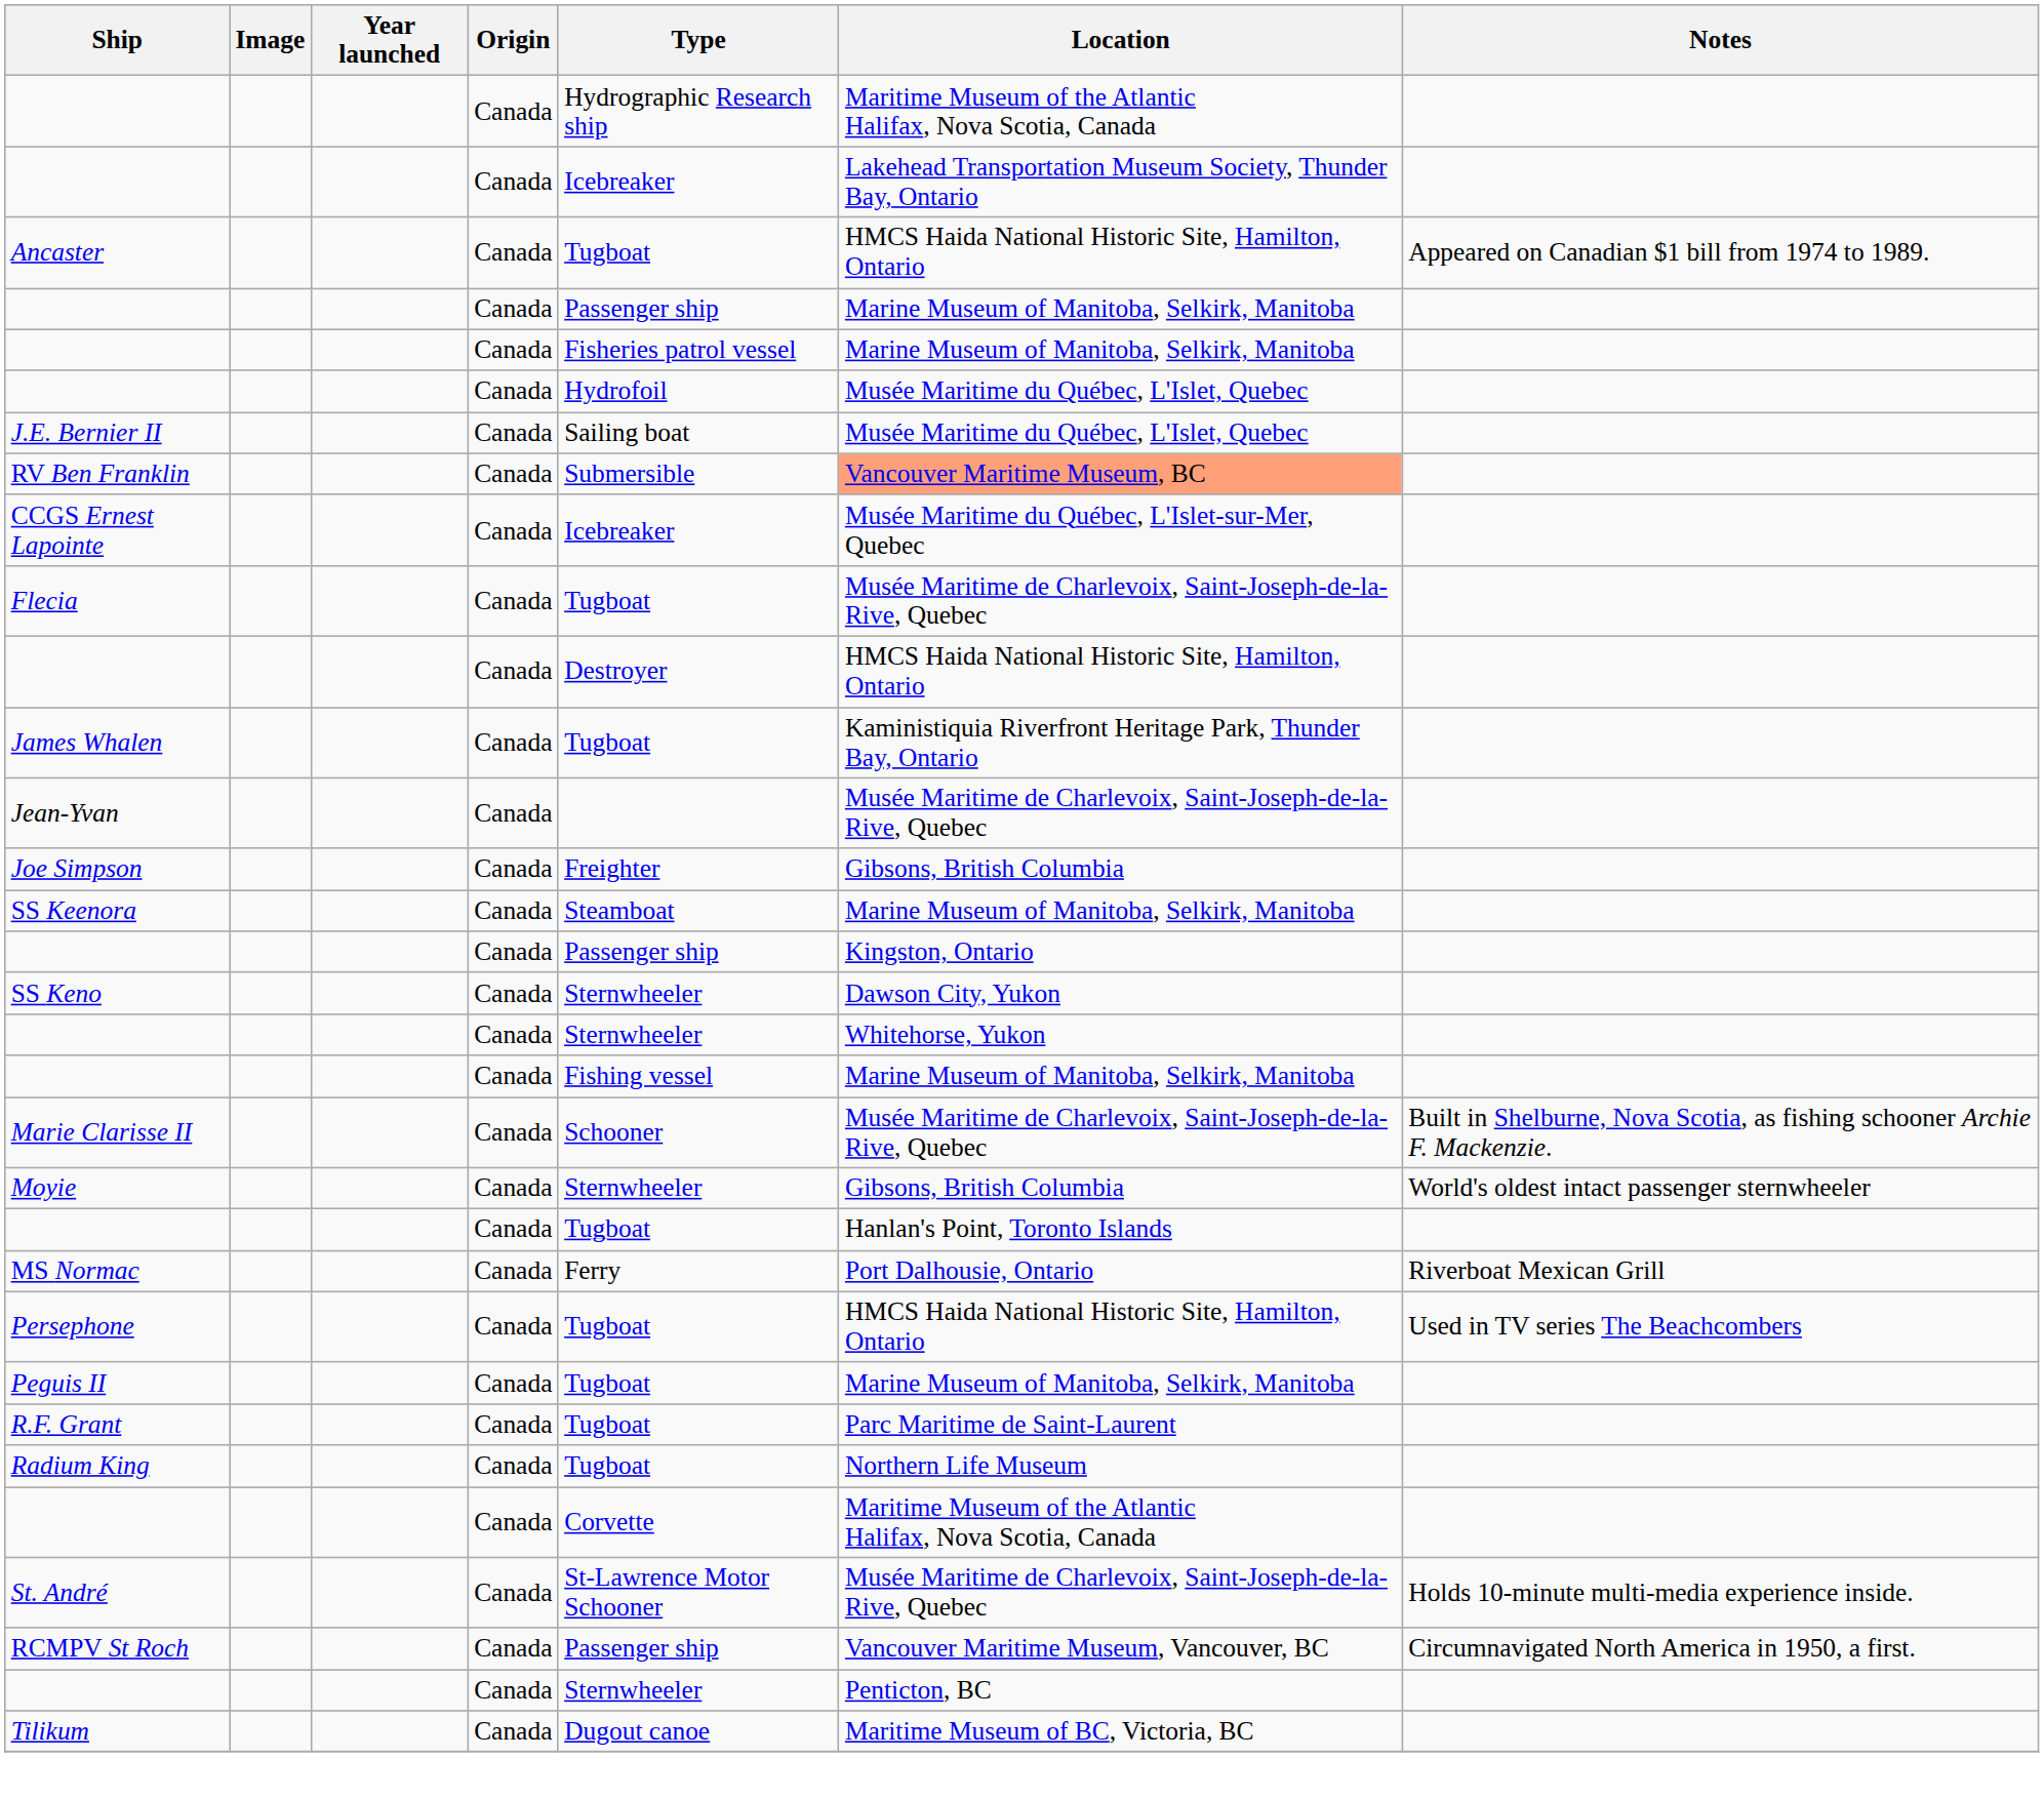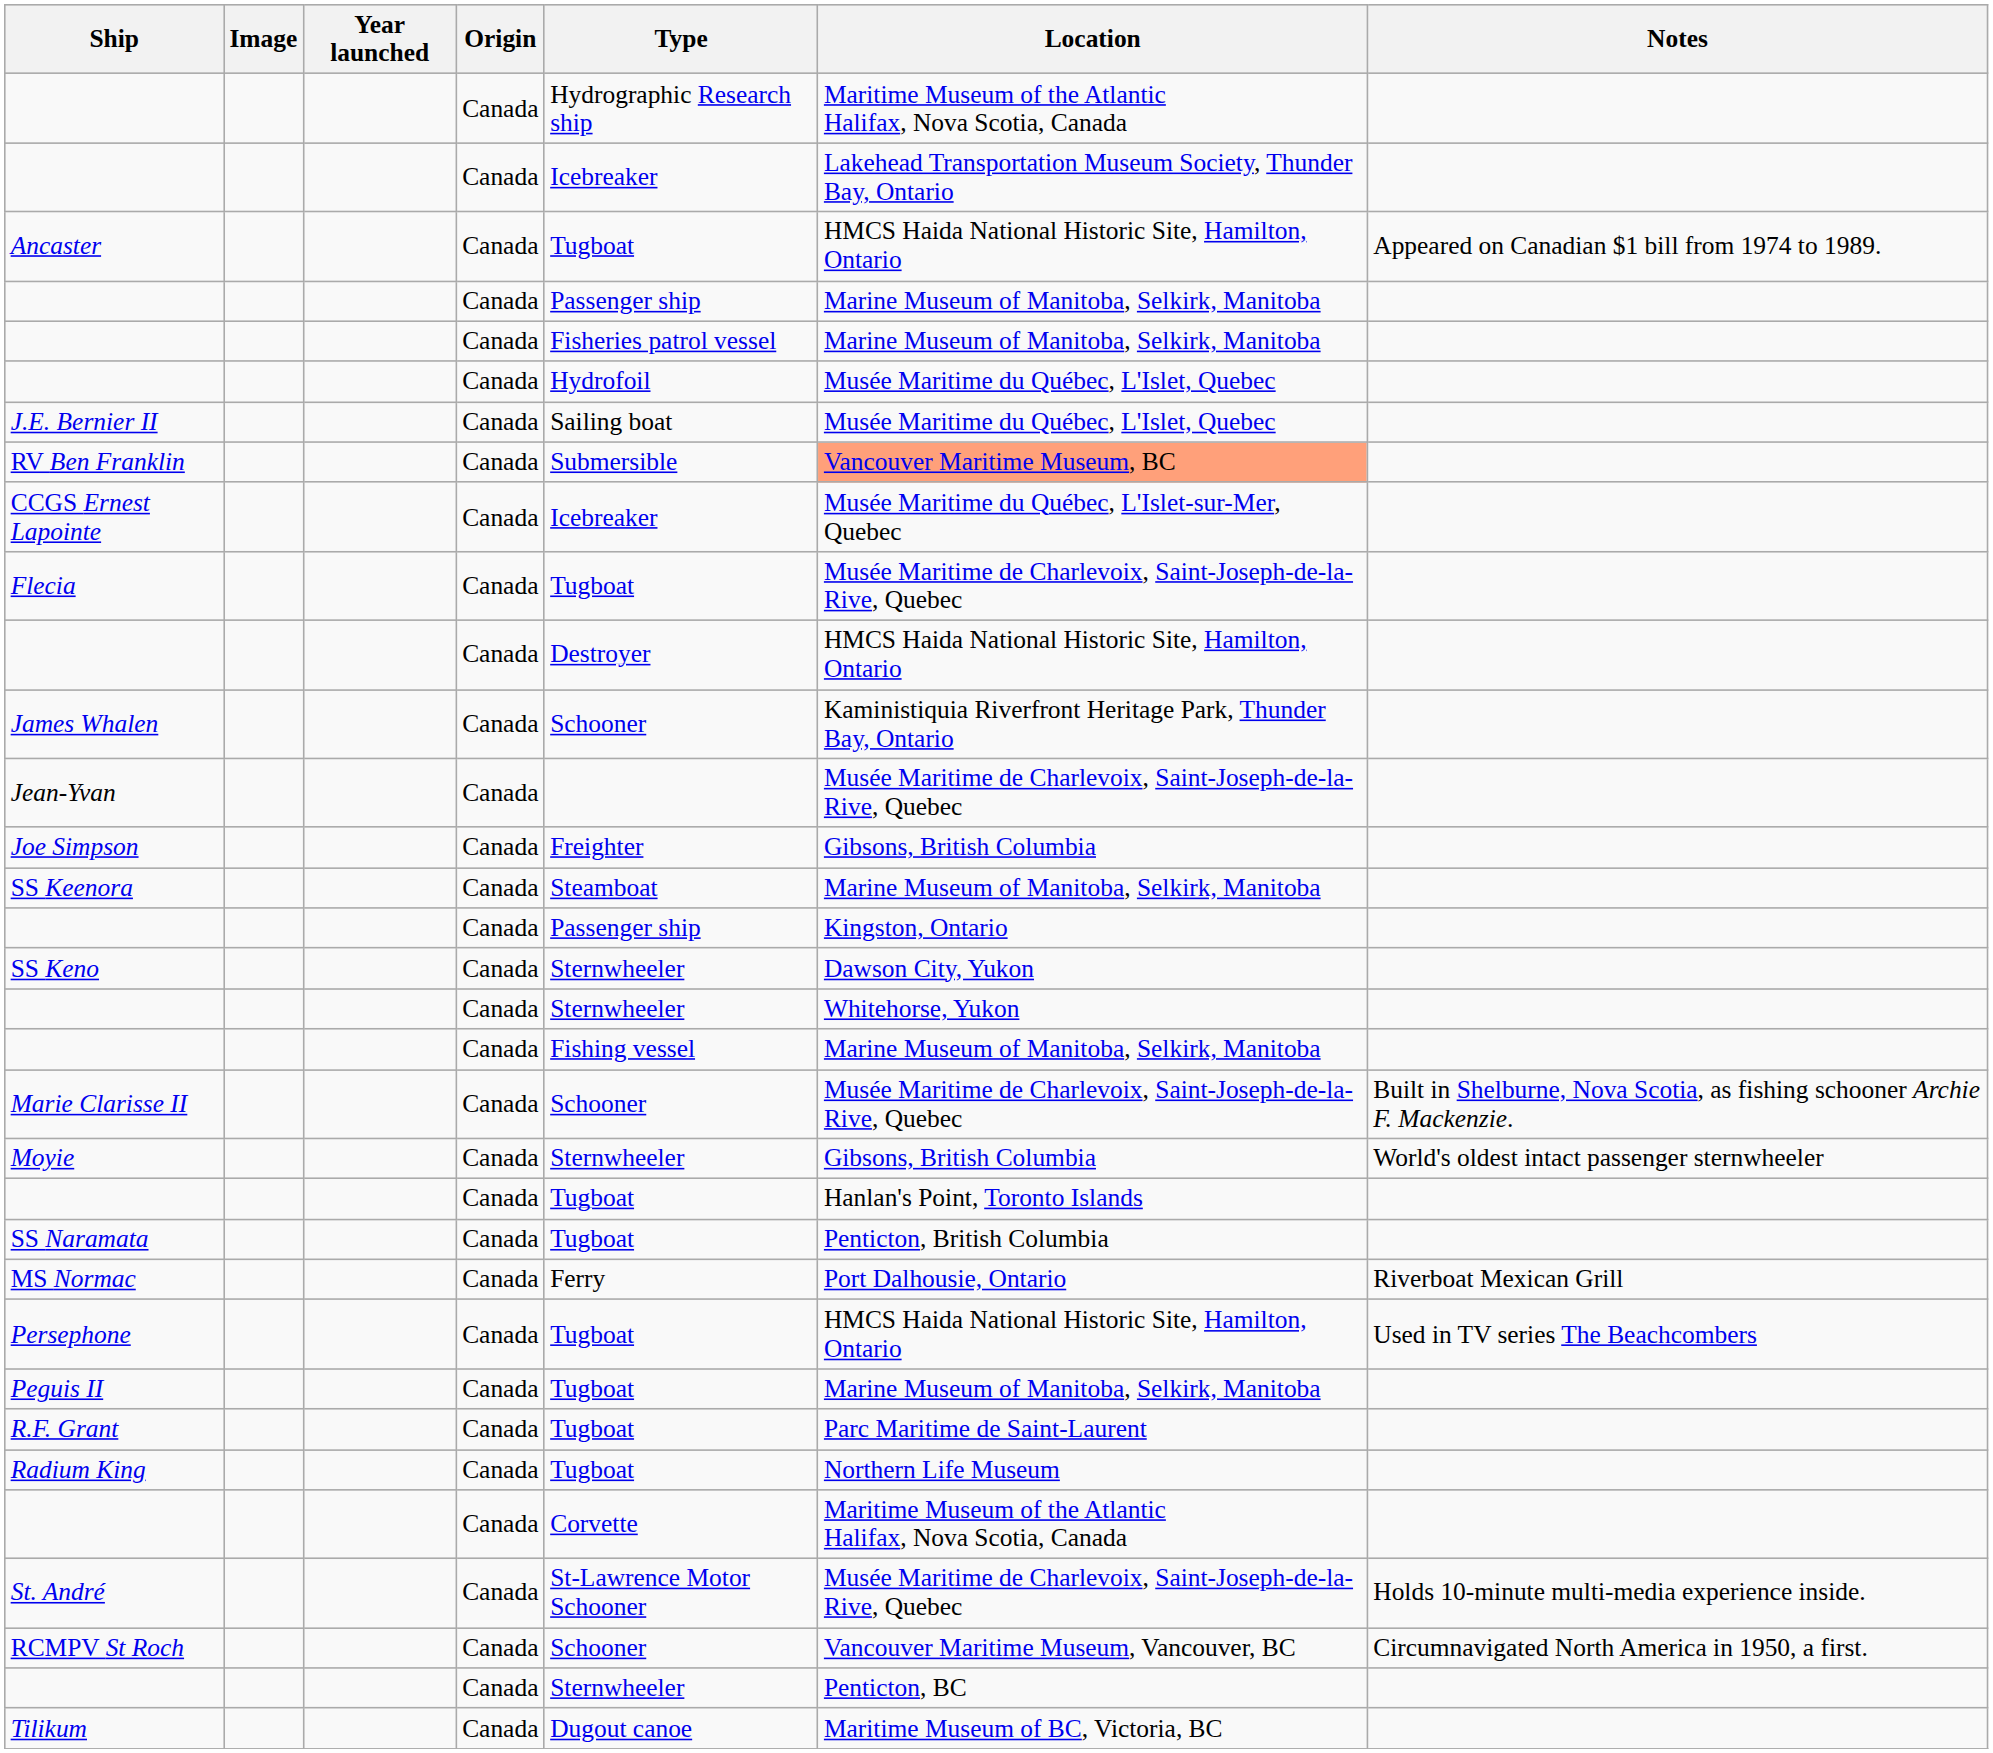 <table class="wikitable sortable">
 <tr>
 <th>Ship</th>
 <th>Image</th>
 <th>Year launched</th>
 <th>Origin</th>
 <th>Type</th>
 <th>Location</th>
 <th>Notes</th>
 </tr>
 <tr>
 <td data-sort-value=Acadia></td>
 <td></td>
 <td></td>
 <td> Canada</td>
 <td>Hydrographic <a href='#'>Research ship</a></td>
 <td><a href='#'>Maritime Museum of the Atlantic</a><br><a href='#'>Halifax</a>, Nova Scotia, Canada<br></td>
 <td></td>
 </tr>
 <tr>
 <td data-sort-value=Alexander Henry></td>
 <td></td>
 <td></td>
 <td> Canada</td>
 <td><a href='#'>Icebreaker</a></td>
 <td><a href='#'>Lakehead Transportation Museum Society</a>, <a href='#'>Thunder Bay, Ontario</a><br></td>
 <td></td>
 </tr>
 <tr>
 <td data-sort-value=Ancaster><a href='#'><em>Ancaster</em></a></td>
 <td></td>
 <td></td>
 <td> Canada</td>
 <td><a href='#'>Tugboat</a></td>
 <td>HMCS Haida National Historic Site, <a href='#'>Hamilton, Ontario</a><br></td>
 <td>Appeared on Canadian $1 bill from 1974 to 1989.</td>
 </tr>
 <tr>
 <td data-sort-value=Chickama II></td>
 <td></td>
 <td></td>
 <td> Canada</td>
 <td><a href='#'>Passenger ship</a></td>
 <td><a href='#'>Marine Museum of Manitoba</a>, <a href='#'>Selkirk, Manitoba</a><br></td>
 <td></td>
 </tr>
 <tr>
 <td data-sort-value=Bradbury></td>
 <td></td>
 <td></td>
 <td> Canada</td>
 <td><a href='#'>Fisheries patrol vessel</a></td>
 <td><a href='#'>Marine Museum of Manitoba</a>, <a href='#'>Selkirk, Manitoba</a><br></td>
 <td></td>
 </tr>
 <tr>
 <td data-sort-value=Bras d'Or></td>
 <td></td>
 <td></td>
 <td> Canada</td>
 <td><a href='#'>Hydrofoil</a></td>
 <td><a href='#'>Musée Maritime du Québec</a>, <a href='#'>L'Islet, Quebec</a><br></td>
 <td></td>
 </tr>
 <tr>
 <td data-sort-value=J.E. Bernier II><em><a href='#'>J.E. Bernier II</a></em></td>
 <td></td>
 <td></td>
 <td> Canada</td>
 <td>Sailing boat</td>
 <td><a href='#'>Musée Maritime du Québec</a>, <a href='#'>L'Islet, Quebec</a><br></td>
 <td></td>
 </tr>
 <tr>
 <td data-sort-value=Ben Franklin><a href='#'>RV <em>Ben Franklin</em></a></td>
 <td></td>
 <td></td>
 <td> Canada</td>
 <td><a href='#'>Submersible</a></td>
 <td style="background: lightsalmon;"><a href='#'>Vancouver Maritime Museum</a>, BC<br></td>
 <td></td>
 </tr>
 <tr>
 <td data-sort-value=Ernest Lapointe><a href='#'>CCGS <em>Ernest Lapointe</em></a></td>
 <td></td>
 <td></td>
 <td> Canada</td>
 <td><a href='#'>Icebreaker</a></td>
 <td><a href='#'>Musée Maritime du Québec</a>, <a href='#'>L'Islet-sur-Mer</a>, Quebec<br></td>
 <td></td>
 </tr>
 <tr>
 <td data-sort-value=Flecia><em><a href='#'>Flecia</a></em></td>
 <td></td>
 <td></td>
 <td> Canada</td>
 <td><a href='#'>Tugboat</a></td>
 <td><a href='#'>Musée Maritime de Charlevoix</a>, <a href='#'>Saint-Joseph-de-la-Rive</a>, Quebec<br></td>
 <td></td>
 </tr>
 <tr>
 <td data-sort-value=Haida></td>
 <td></td>
 <td></td>
 <td> Canada</td>
 <td><a href='#'>Destroyer</a></td>
 <td>HMCS Haida National Historic Site, <a href='#'>Hamilton, Ontario</a><br></td>
 <td></td>
 </tr>
 <tr>
 <td data-sort-value=James Whalen><em><a href='#'>James Whalen</a></em></td>
 <td></td>
 <td></td>
 <td> Canada</td>
-<td><a href='#'>Tugboat</a></td>
+<td><a href='#'>Schooner</a></td>
 <td>Kaministiquia Riverfront Heritage Park, <a href='#'>Thunder Bay, Ontario</a><br></td>
 <td></td>
 </tr>
 <tr>
 <td data-sort-value=Jean-Yvan><em>Jean-Yvan</em></td>
 <td></td>
 <td></td>
 <td> Canada</td>
 <td></td>
 <td><a href='#'>Musée Maritime de Charlevoix</a>, <a href='#'>Saint-Joseph-de-la-Rive</a>, Quebec<br></td>
 <td></td>
 </tr>
 <tr>
 <td data-sort-value=Joe Simpson><a href='#'><em>Joe Simpson</em></a></td>
 <td></td>
 <td></td>
 <td> Canada</td>
 <td><a href='#'>Freighter</a></td>
 <td><a href='#'>Gibsons, British Columbia</a><br></td>
 <td></td>
 </tr>
 <tr>
 <td data-sort-value=Keenora><a href='#'>SS <em>Keenora</em></a></td>
 <td></td>
 <td></td>
 <td> Canada</td>
 <td><a href='#'>Steamboat</a></td>
 <td><a href='#'>Marine Museum of Manitoba</a>, <a href='#'>Selkirk, Manitoba</a><br></td>
 <td></td>
 </tr>
 <tr>
 <td data-sort-value=Keewatin></td>
 <td></td>
 <td></td>
 <td> Canada</td>
 <td><a href='#'>Passenger ship</a></td>
 <td><a href='#'>Kingston, Ontario</a><br></td>
 <td></td>
 </tr>
 <tr>
 <td data-sort-value=Keno><a href='#'>SS <em>Keno</em></a></td>
 <td></td>
 <td></td>
 <td> Canada</td>
 <td><a href='#'>Sternwheeler</a></td>
 <td><a href='#'>Dawson City, Yukon</a><br></td>
 <td></td>
 </tr>
 <tr>
 <td data-sort-value=Klondike></td>
 <td></td>
 <td></td>
 <td> Canada</td>
 <td><a href='#'>Sternwheeler</a></td>
 <td><a href='#'>Whitehorse, Yukon</a><br></td>
 <td></td>
 </tr>
 <tr>
 <td data-sort-value=Lady Canadian></td>
 <td></td>
 <td></td>
 <td> Canada</td>
 <td><a href='#'>Fishing vessel</a></td>
 <td><a href='#'>Marine Museum of Manitoba</a>, <a href='#'>Selkirk, Manitoba</a><br></td>
 <td></td>
 </tr>
 <tr>
 <td data-sort-value=Marie Clarisse II><em><a href='#'>Marie Clarisse II</a></em></td>
 <td></td>
 <td></td>
 <td> Canada</td>
 <td><a href='#'>Schooner</a></td>
 <td><a href='#'>Musée Maritime de Charlevoix</a>, <a href='#'>Saint-Joseph-de-la-Rive</a>, Quebec<br></td>
 <td>Built in <a href='#'>Shelburne, Nova Scotia</a>, as fishing schooner <em>Archie F. Mackenzie</em>.</td>
 </tr>
 <tr>
 <td data-sort-value=Moyie><em><a href='#'>Moyie</a></em></td>
 <td></td>
 <td></td>
 <td> Canada</td>
 <td><a href='#'>Sternwheeler</a></td>
 <td><a href='#'>Gibsons, British Columbia</a><br></td>
 <td>World's oldest intact passenger sternwheeler</td>
 </tr>
 <tr>
 <td data-sort-value=Ned Hanlan></td>
 <td></td>
 <td></td>
 <td> Canada</td>
 <td><a href='#'>Tugboat</a></td>
 <td>Hanlan's Point, <a href='#'>Toronto Islands</a><br></td>
 <td></td>
 </tr>
 <tr>
+<td data-sort-value=Naramata><a href='#'>SS <em>Naramata</em></a></td>
+<td></td>
+<td></td>
+<td> Canada</td>
+<td><a href='#'>Tugboat</a></td>
+<td><a href='#'>Penticton</a>, British Columbia<br></td>
+<td></td>
+</tr>
+<tr>
 <td data-sort-value=Normac><a href='#'>MS <em>Normac</em></a></td>
 <td></td>
 <td></td>
 <td> Canada</td>
 <td>Ferry</td>
 <td><a href='#'>Port Dalhousie, Ontario</a><br></td>
 <td>Riverboat Mexican Grill</td>
 </tr>
 <tr>
 <td data-sort-value=Persephone><a href='#'><em>Persephone</em></a></td>
 <td></td>
 <td></td>
 <td> Canada</td>
 <td><a href='#'>Tugboat</a></td>
 <td>HMCS Haida National Historic Site, <a href='#'>Hamilton, Ontario</a><br></td>
 <td>Used in TV series <a href='#'>The Beachcombers</a></td>
 </tr>
 <tr>
 <td data-sort-value=Peguis II><em><a href='#'>Peguis II</a></em></td>
 <td></td>
 <td></td>
 <td> Canada</td>
 <td><a href='#'>Tugboat</a></td>
 <td><a href='#'>Marine Museum of Manitoba</a>, <a href='#'>Selkirk, Manitoba</a><br></td>
 <td></td>
 </tr>
 <tr>
 <td data-sort-value=R.F. Grant><em><a href='#'>R.F. Grant</a></em></td>
 <td></td>
 <td></td>
 <td> Canada</td>
 <td><a href='#'>Tugboat</a></td>
 <td><a href='#'>Parc Maritime de Saint-Laurent</a></td>
 <td></td>
 </tr>
 <tr>
 <td data-sort-value=Radium King><em><a href='#'>Radium King</a></em></td>
 <td></td>
 <td></td>
 <td> Canada</td>
 <td><a href='#'>Tugboat</a></td>
 <td><a href='#'>Northern Life Museum</a></td>
 <td></td>
 </tr>
 <tr>
 <td data-sort-value=Sackville></td>
 <td></td>
 <td></td>
 <td> Canada</td>
 <td><a href='#'>Corvette</a></td>
 <td><a href='#'>Maritime Museum of the Atlantic</a><br><a href='#'>Halifax</a>, Nova Scotia, Canada<br></td>
 <td></td>
 </tr>
 <tr>
 <td data-sort-value=St. Andre><em><a href='#'>St. André</a></em></td>
 <td></td>
 <td></td>
 <td> Canada</td>
 <td><a href='#'>St-Lawrence Motor Schooner</a></td>
 <td><a href='#'>Musée Maritime de Charlevoix</a>, <a href='#'>Saint-Joseph-de-la-Rive</a>, Quebec<br></td>
 <td>Holds 10-minute multi-media experience inside.</td>
 </tr>
 <tr>
 <td data-sort-value=St. Roch><a href='#'>RCMPV <em>St Roch</em></a></td>
 <td></td>
 <td></td>
 <td> Canada</td>
-<td><a href='#'>Passenger ship</a></td>
+<td><a href='#'>Schooner</a></td>
 <td><a href='#'>Vancouver Maritime Museum</a>, Vancouver, BC</td>
 <td>Circumnavigated North America in 1950, a first.</td>
 </tr>
 <tr>
 <td data-sort-value=Sicamous></td>
 <td></td>
 <td></td>
 <td> Canada</td>
 <td><a href='#'>Sternwheeler</a></td>
 <td><a href='#'>Penticton</a>, BC<br></td>
 <td></td>
 </tr>
 <tr>
 <td data-sort-value=Tilikum><em><a href='#'>Tilikum</a></em></td>
 <td></td>
 <td></td>
 <td> Canada</td>
 <td><a href='#'>Dugout canoe</a></td>
 <td><a href='#'>Maritime Museum of BC</a>, Victoria, BC<br></td>
 <td></td>
 </tr>
 <tr>
 </tr>
 </table>
